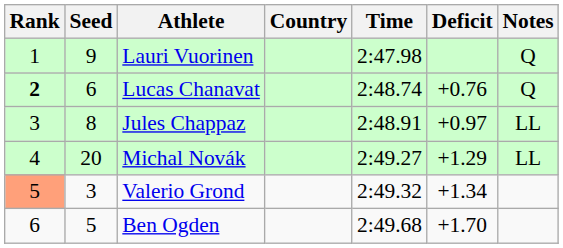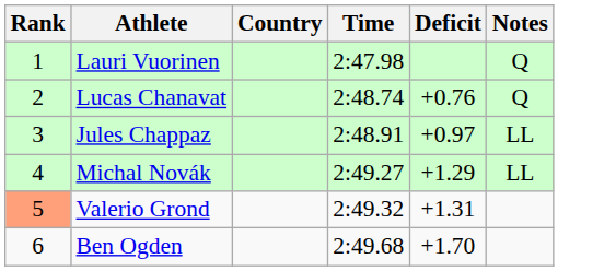 <table class="wikitable sortable" style="text-align:center">
 <tr>
 <th>Rank</th>
-<th>Seed</th>
 <th>Athlete</th>
 <th>Country</th>
 <th>Time</th>
 <th>Deficit</th>
 <th>Notes</th>
 </tr>
 <tr bgcolor=ccffcc>
 <td>1</td>
-<td>9</td>
 <td align=left><a href='#'>Lauri Vuorinen</a></td>
 <td align=left></td>
 <td>2:47.98</td>
 <td></td>
 <td>Q</td>
 </tr>
 <tr bgcolor=ccffcc>
-<td><strong>2</strong></td>
-<td>6</td>
+<td>2</td>
 <td align=left><a href='#'>Lucas Chanavat</a></td>
 <td align=left></td>
 <td>2:48.74</td>
 <td>+0.76</td>
 <td>Q</td>
 </tr>
 <tr bgcolor=ccffcc>
 <td>3</td>
-<td>8</td>
 <td align=left><a href='#'>Jules Chappaz</a></td>
 <td align=left></td>
 <td>2:48.91</td>
 <td>+0.97</td>
 <td>LL</td>
 </tr>
 <tr bgcolor=ccffcc>
 <td>4</td>
-<td>20</td>
 <td align=left><a href='#'>Michal Novák</a></td>
 <td align=left></td>
 <td>2:49.27</td>
 <td>+1.29</td>
 <td>LL</td>
 </tr>
 <tr>
 <td style="background: lightsalmon;">5</td>
-<td>3</td>
 <td align=left><a href='#'>Valerio Grond</a></td>
 <td align=left></td>
 <td>2:49.32</td>
-<td>+1.34</td>
+<td>+1.31</td>
 <td></td>
 </tr>
 <tr>
 <td>6</td>
-<td>5</td>
 <td align=left><a href='#'>Ben Ogden</a></td>
 <td align=left></td>
 <td>2:49.68</td>
 <td>+1.70</td>
 <td></td>
 </tr>
 </table>
